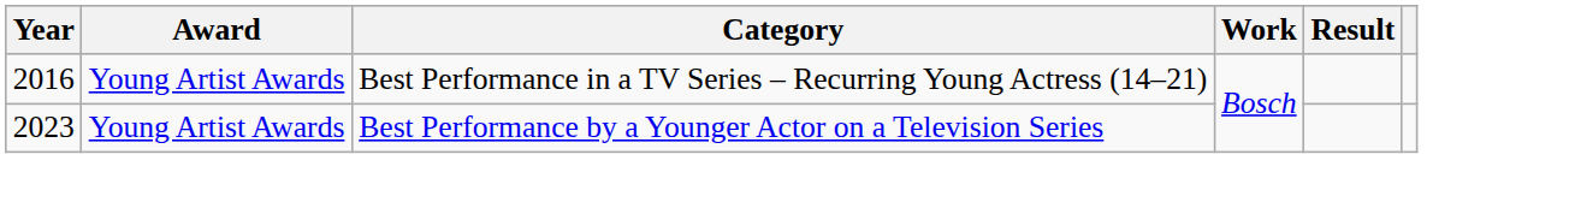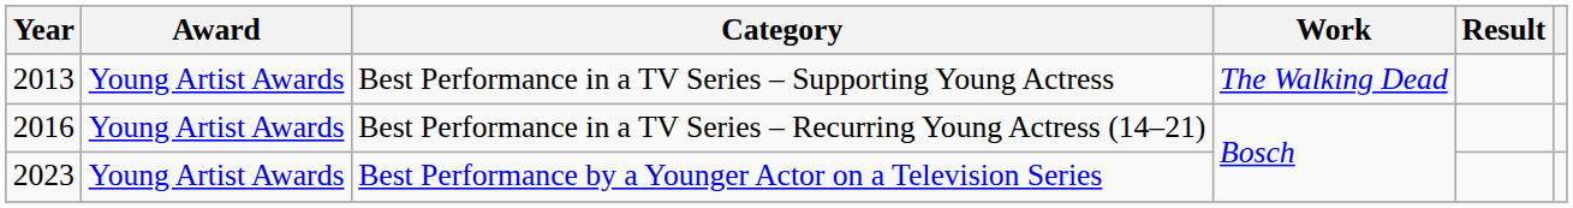 <table class="wikitable">
 <tr>
 <th>Year</th>
 <th>Award</th>
 <th>Category</th>
 <th>Work</th>
 <th>Result</th>
 <th></th>
+</tr>
+<tr>
+<td>2013</td>
+<td><a href='#'>Young Artist Awards</a></td>
+<td>Best Performance in a TV Series – Supporting Young Actress</td>
+<td><em><a href='#'>The Walking Dead</a></em></td>
+<td></td>
+<td style="text-align:center;"></td>
 </tr>
 <tr>
 <td>2016</td>
 <td><a href='#'>Young Artist Awards</a></td>
 <td>Best Performance in a TV Series – Recurring Young Actress (14–21)</td>
 <td rowspan="2"><em><a href='#'>Bosch</a></em></td>
 <td></td>
 <td style="text-align:center;"></td>
 </tr>
 <tr>
 <td>2023</td>
 <td><a href='#'>Young Artist Awards</a></td>
 <td><a href='#'>Best Performance by a Younger Actor on a Television Series</a></td>
 <td></td>
 <td style="text-align:center;"></td>
 </tr>
 </table>
